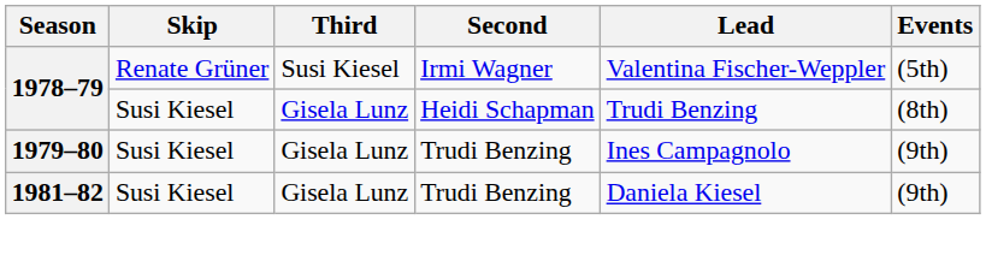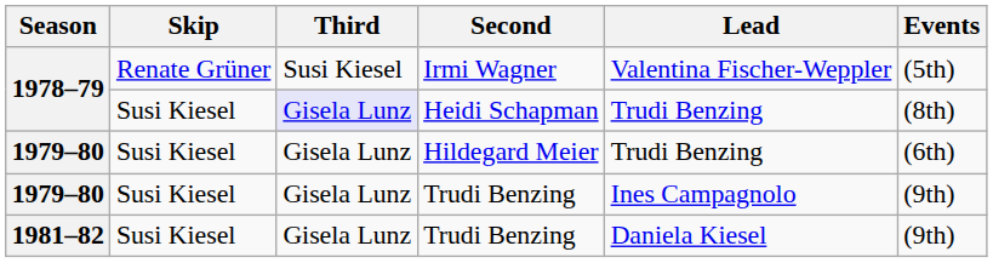 <table class="wikitable">
 <tr>
 <th scope="col">Season</th>
 <th scope="col">Skip</th>
 <th scope="col">Third</th>
 <th scope="col">Second</th>
 <th scope="col">Lead</th>
 <th scope="col">Events</th>
 </tr>
 <tr>
 <th scope="row" rowspan="2">1978–79</th>
 <td><a href='#'>Renate Grüner</a></td>
 <td>Susi Kiesel</td>
 <td><a href='#'>Irmi Wagner</a></td>
 <td><a href='#'>Valentina Fischer-Weppler</a></td>
 <td> (5th)</td>
 </tr>
 <tr>
 <td>Susi Kiesel</td>
-<td><a href='#'>Gisela Lunz</a></td>
+<td style="background: lavender;"><a href='#'>Gisela Lunz</a></td>
 <td><a href='#'>Heidi Schapman</a></td>
 <td><a href='#'>Trudi Benzing</a></td>
 <td> (8th)</td>
+</tr>
+<tr>
+<th scope="row">1979–80</th>
+<td>Susi Kiesel</td>
+<td>Gisela Lunz</td>
+<td><a href='#'>Hildegard Meier</a></td>
+<td>Trudi Benzing</td>
+<td> (6th)</td>
 </tr>
 <tr>
 <th scope="row">1979–80</th>
 <td>Susi Kiesel</td>
 <td>Gisela Lunz</td>
 <td>Trudi Benzing</td>
 <td><a href='#'>Ines Campagnolo</a></td>
 <td> (9th)</td>
 </tr>
 <tr>
 <th scope="row">1981–82</th>
 <td>Susi Kiesel</td>
 <td>Gisela Lunz</td>
 <td>Trudi Benzing</td>
 <td><a href='#'>Daniela Kiesel</a></td>
 <td> (9th)</td>
 </tr>
 </table>
